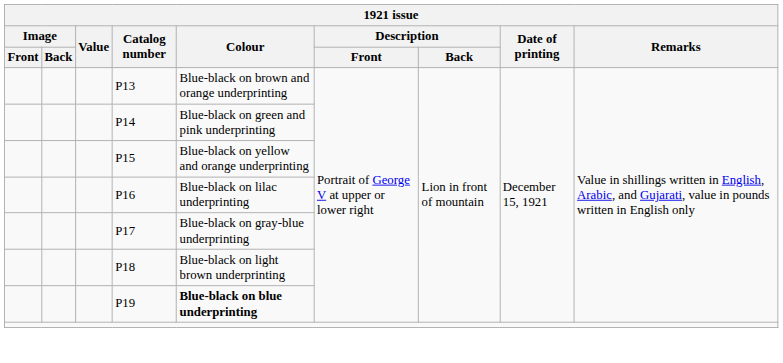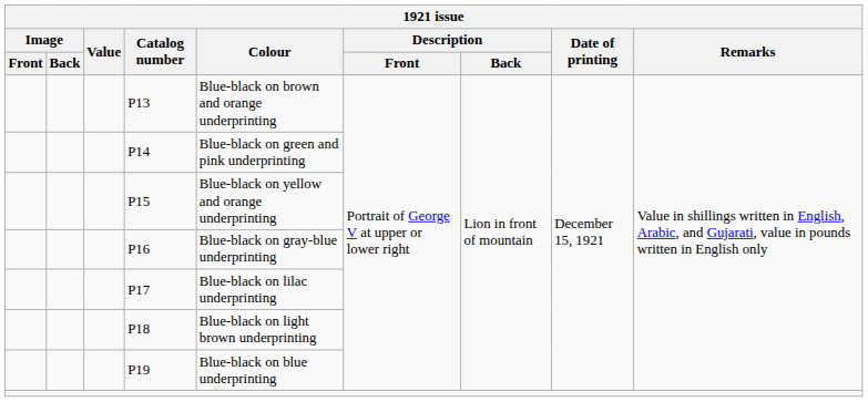 <table class="wikitable" style="font-size: 90%">
 <tr>
 <th colspan="9">1921 issue</th>
 </tr>
 <tr>
 <th colspan="2">Image</th>
 <th rowspan="2">Value</th>
 <th rowspan="2">Catalog number</th>
 <th rowspan="2">Colour</th>
 <th colspan="2">Description</th>
 <th rowspan="2">Date of printing</th>
 <th rowspan="2">Remarks</th>
 </tr>
 <tr>
 <th>Front</th>
 <th>Back</th>
 <th>Front</th>
 <th>Back</th>
 </tr>
 <tr>
 <td align="center"></td>
 <td align="center"></td>
 <td></td>
 <td>P13</td>
 <td>Blue-black on brown and orange underprinting</td>
 <td rowspan="7">Portrait of <a href='#'>George V</a> at upper or lower right</td>
 <td rowspan="7">Lion in front of mountain</td>
 <td rowspan="7">December 15, 1921</td>
 <td rowspan="7">Value in shillings written in <a href='#'>English</a>, <a href='#'>Arabic</a>, and <a href='#'>Gujarati</a>, value in pounds written in English only</td>
 </tr>
 <tr>
 <td align="center"></td>
 <td align="center"></td>
 <td></td>
 <td>P14</td>
 <td>Blue-black on green and pink underprinting</td>
 </tr>
 <tr>
 <td align="center"></td>
 <td align="center"></td>
 <td><br></td>
 <td>P15</td>
 <td>Blue-black on yellow and orange underprinting</td>
 </tr>
 <tr>
 <td align="center"></td>
 <td align="center"></td>
 <td><br></td>
 <td>P16</td>
-<td>Blue-black on lilac underprinting</td>
+<td>Blue-black on gray-blue underprinting</td>
 </tr>
 <tr>
 <td align="center"></td>
 <td align="center"></td>
 <td><br></td>
 <td>P17</td>
-<td>Blue-black on gray-blue underprinting</td>
+<td>Blue-black on lilac underprinting</td>
 </tr>
 <tr>
 <td align="center"></td>
 <td align="center"></td>
 <td><br></td>
 <td>P18</td>
 <td>Blue-black on light brown underprinting</td>
 </tr>
 <tr>
 <td align="center"></td>
 <td align="center"></td>
 <td><br></td>
 <td>P19</td>
-<td><strong>Blue-black on blue underprinting</strong></td>
+<td>Blue-black on blue underprinting</td>
 </tr>
 <tr>
 <td colspan="9"></td>
 </tr>
 </table>
